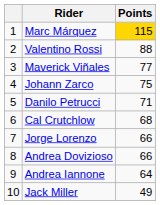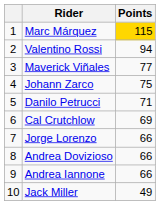 <table class="wikitable" style="font-size: 95%;">
 <tr>
 <th></th>
 <th>Rider</th>
 <th>Points</th>
 </tr>
 <tr>
 <td align=center>1</td>
 <td> <a href='#'>Marc Márquez</a></td>
 <td align=right style="background: gold;">115</td>
 </tr>
 <tr>
 <td align=center>2</td>
 <td> <a href='#'>Valentino Rossi</a></td>
-<td align=right>88</td>
+<td align=right>94</td>
 </tr>
 <tr>
 <td align=center>3</td>
 <td> <a href='#'>Maverick Viñales</a></td>
 <td align=right>77</td>
 </tr>
 <tr>
 <td align=center>4</td>
 <td> <a href='#'>Johann Zarco</a></td>
 <td align=right>75</td>
 </tr>
 <tr>
 <td align=center>5</td>
 <td> <a href='#'>Danilo Petrucci</a></td>
 <td align=right>71</td>
 </tr>
 <tr>
 <td align=center>6</td>
 <td> <a href='#'>Cal Crutchlow</a></td>
-<td align=right>68</td>
+<td align=right>69</td>
 </tr>
 <tr>
 <td align=center>7</td>
 <td> <a href='#'>Jorge Lorenzo</a></td>
 <td align=right>66</td>
 </tr>
 <tr>
 <td align=center>8</td>
 <td> <a href='#'>Andrea Dovizioso</a></td>
 <td align=right>66</td>
 </tr>
 <tr>
 <td align=center>9</td>
 <td> <a href='#'>Andrea Iannone</a></td>
-<td align=right>64</td>
+<td align=right>66</td>
 </tr>
 <tr>
 <td align=center>10</td>
 <td> <a href='#'>Jack Miller</a></td>
 <td align=right>49</td>
 </tr>
 </table>
